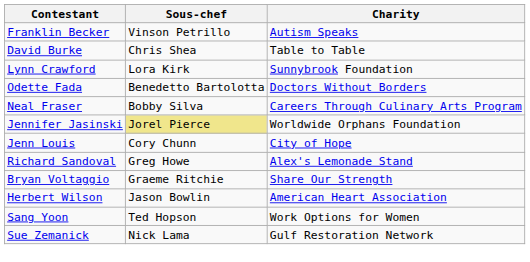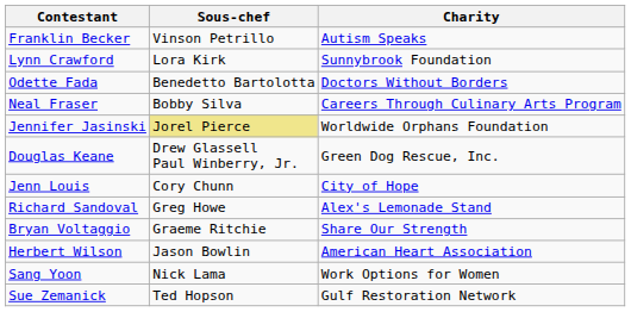 <table class="wikitable sortable plainrowheaders">
 <tr>
 <th scope="col">Contestant</th>
 <th scope="col">Sous-chef</th>
 <th scope="col">Charity</th>
 </tr>
 <tr>
 <td><a href='#'>Franklin Becker</a></td>
 <td>Vinson Petrillo</td>
 <td><a href='#'>Autism Speaks</a></td>
-</tr>
-<tr>
-<td><a href='#'>David Burke</a></td>
-<td>Chris Shea</td>
-<td>Table to Table</td>
 </tr>
 <tr>
 <td><a href='#'>Lynn Crawford</a></td>
 <td>Lora Kirk</td>
 <td><a href='#'>Sunnybrook</a> Foundation</td>
 </tr>
 <tr>
 <td><a href='#'>Odette Fada</a></td>
 <td>Benedetto Bartolotta</td>
 <td><a href='#'>Doctors Without Borders</a></td>
 </tr>
 <tr>
 <td><a href='#'>Neal Fraser</a></td>
 <td>Bobby Silva</td>
 <td><a href='#'>Careers Through Culinary Arts Program</a></td>
 </tr>
 <tr>
 <td><a href='#'>Jennifer Jasinski</a></td>
 <td style="background: khaki;">Jorel Pierce</td>
 <td>Worldwide Orphans Foundation</td>
+</tr>
+<tr>
+<td><a href='#'>Douglas Keane</a></td>
+<td>Drew Glassell<br>Paul Winberry, Jr.</td>
+<td>Green Dog Rescue, Inc.</td>
 </tr>
 <tr>
 <td><a href='#'>Jenn Louis</a></td>
 <td>Cory Chunn</td>
 <td><a href='#'>City of Hope</a></td>
 </tr>
 <tr>
 <td><a href='#'>Richard Sandoval</a></td>
 <td>Greg Howe</td>
 <td><a href='#'>Alex's Lemonade Stand</a></td>
 </tr>
 <tr>
 <td><a href='#'>Bryan Voltaggio</a></td>
 <td>Graeme Ritchie</td>
 <td><a href='#'>Share Our Strength</a></td>
 </tr>
 <tr>
 <td><a href='#'>Herbert Wilson</a></td>
 <td>Jason Bowlin</td>
 <td><a href='#'>American Heart Association</a></td>
 </tr>
 <tr>
 <td><a href='#'>Sang Yoon</a></td>
-<td>Ted Hopson</td>
+<td>Nick Lama</td>
 <td>Work Options for Women</td>
 </tr>
 <tr>
 <td><a href='#'>Sue Zemanick</a></td>
-<td>Nick Lama</td>
+<td>Ted Hopson</td>
 <td>Gulf Restoration Network</td>
 </tr>
 </table>
